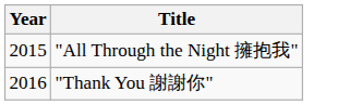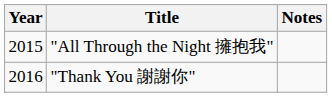 <table class="wikitable sortable">
 <tr>
 <th>Year</th>
 <th>Title</th>
+<th class="unsortable">Notes</th>
 </tr>
 <tr>
 <td>2015</td>
 <td>"All Through the Night 擁抱我"</td>
+<td></td>
 </tr>
 <tr>
 <td>2016</td>
 <td>"Thank You 謝謝你"</td>
+<td></td>
 </tr>
 </table>
